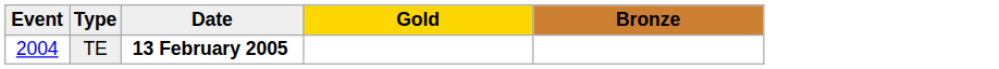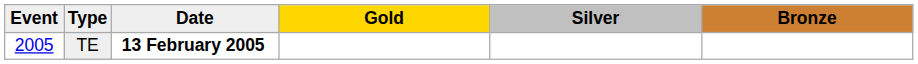 <table class="wikitable plainrowheaders" style="background:#fff; font-size:86%; line-height:15px; border:grey solid 1px; border-collapse:collapse;">
 <tr>
 <th style="background-color: #EFEFEF;" width="40">Event</th>
 <th style="background-color: #EFEFEF;" width="30">Type</th>
 <th style="background-color: #EFEFEF;" width="125">Date</th>
 <th style="background-color: #FFD700;" width="160">Gold</th>
+<th style="background-color: #C0C0C0;" width="160">Silver</th>
 <th style="background-color: #CD7F32;" width="160">Bronze</th>
 </tr>
 <tr>
-<td align=center><a href='#'>2004</a></td>
+<td align=center><a href='#'>2005</a></td>
 <td align=center bgcolor=#EFEFEF>TE</td>
 <td align=right><strong>13 February 2005  </strong></td>
 <td></td>
 <td></td>
+<td></td>
 </tr>
 </table>
